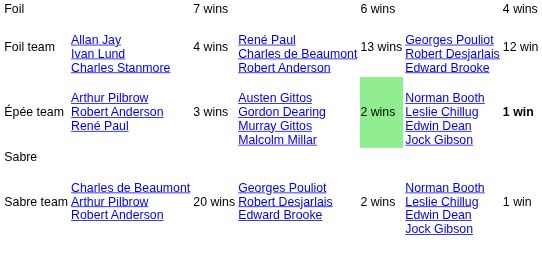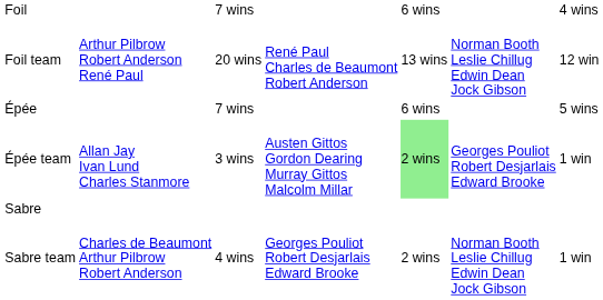 <table>
 <tr>
 <td>Foil</td>
 <td></td>
 <td>7 wins</td>
 <td></td>
 <td>6 wins</td>
 <td></td>
 <td>4 wins</td>
 </tr>
 <tr>
 <td>Foil team</td>
-<td><br><a href='#'>Allan Jay</a><br><a href='#'>Ivan Lund</a><br><a href='#'>Charles Stanmore</a></td>
-<td>4 wins</td>
+<td valign=top><br><a href='#'>Arthur Pilbrow</a><br><a href='#'>Robert Anderson</a><br><a href='#'>René Paul</a></td>
+<td>20 wins</td>
 <td><br><a href='#'>René Paul</a><br><a href='#'>Charles de Beaumont</a><br><a href='#'>Robert Anderson</a></td>
 <td>13 wins</td>
-<td valign=top><br><a href='#'>Georges Pouliot</a><br><a href='#'>Robert Desjarlais</a><br><a href='#'>Edward Brooke</a></td>
+<td><br><a href='#'>Norman Booth</a><br><a href='#'>Leslie Chillug</a><br><a href='#'>Edwin Dean</a><br><a href='#'>Jock Gibson</a></td>
 <td>12 win</td>
 </tr>
 <tr>
+<td>Épée</td>
+<td></td>
+<td>7 wins</td>
+<td></td>
+<td>6 wins</td>
+<td></td>
+<td>5 wins</td>
+</tr>
+<tr>
 <td>Épée team</td>
-<td valign=top><br><a href='#'>Arthur Pilbrow</a><br><a href='#'>Robert Anderson</a><br><a href='#'>René Paul</a></td>
+<td><br><a href='#'>Allan Jay</a><br><a href='#'>Ivan Lund</a><br><a href='#'>Charles Stanmore</a></td>
 <td>3 wins</td>
 <td><br><a href='#'>Austen Gittos</a><br><a href='#'>Gordon Dearing</a><br><a href='#'>Murray Gittos</a><br><a href='#'>Malcolm Millar</a></td>
 <td style="background: lightgreen;">2 wins</td>
-<td><br><a href='#'>Norman Booth</a><br><a href='#'>Leslie Chillug</a><br><a href='#'>Edwin Dean</a><br><a href='#'>Jock Gibson</a></td>
-<td><strong>1 win</strong></td>
+<td><br><a href='#'>Georges Pouliot</a><br><a href='#'>Robert Desjarlais</a><br><a href='#'>Edward Brooke</a></td>
+<td>1 win</td>
 </tr>
 <tr>
 <td>Sabre</td>
 <td></td>
 <td></td>
 <td></td>
 <td></td>
 <td></td>
 <td></td>
 </tr>
 <tr>
 <td>Sabre team</td>
 <td valign=top><br><a href='#'>Charles de Beaumont</a><br><a href='#'>Arthur Pilbrow</a><br><a href='#'>Robert Anderson</a></td>
-<td>20 wins</td>
+<td>4 wins</td>
 <td valign=top><br><a href='#'>Georges Pouliot</a><br><a href='#'>Robert Desjarlais</a><br><a href='#'>Edward Brooke</a></td>
 <td>2 wins</td>
 <td><br><a href='#'>Norman Booth</a><br><a href='#'>Leslie Chillug</a><br><a href='#'>Edwin Dean</a><br><a href='#'>Jock Gibson</a></td>
 <td>1 win</td>
 </tr>
 </table>
